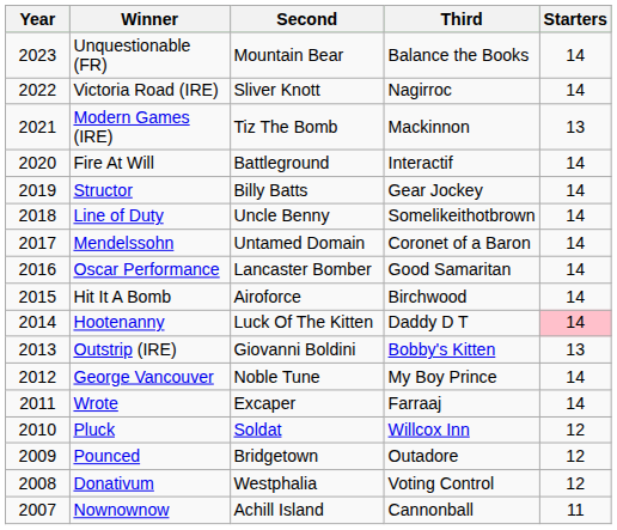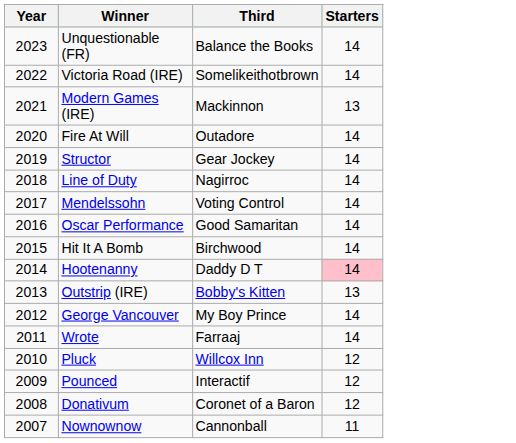 <table class = "wikitable sortable" | border="1" cellpadding="0" style="border-collapse: collapse; font-size:90%">
 <tr bgcolor="#77dd77" align="center">
 <th width="48px"><strong>Year</strong></th>
 <th width="130px"><strong>Winner</strong></th>
-<th width="125px"><strong>Second</strong></th>
 <th width="120px"><strong>Third</strong></th>
 <th width="55px"><strong>Starters</strong></th>
 </tr>
 <tr>
 <td align=center>2023</td>
 <td>Unquestionable (FR)</td>
-<td>Mountain Bear</td>
 <td>Balance the Books</td>
 <td align=center>14</td>
 </tr>
 <tr>
 <td align=center>2022</td>
 <td>Victoria Road (IRE)</td>
-<td>Sliver Knott</td>
-<td>Nagirroc</td>
+<td>Somelikeithotbrown</td>
 <td align=center>14</td>
 </tr>
 <tr>
 <td align=center>2021</td>
 <td><a href='#'>Modern Games</a> (IRE)</td>
-<td>Tiz The Bomb</td>
 <td>Mackinnon</td>
 <td align=center>13</td>
 </tr>
 <tr>
 <td align=center>2020</td>
 <td>Fire At Will</td>
-<td>Battleground</td>
-<td>Interactif</td>
+<td>Outadore</td>
 <td align=center>14</td>
 </tr>
 <tr>
 <td align=center>2019</td>
 <td><a href='#'>Structor</a></td>
-<td>Billy Batts</td>
 <td>Gear Jockey</td>
 <td align=center>14</td>
 </tr>
 <tr>
 <td align=center>2018</td>
 <td><a href='#'>Line of Duty</a></td>
-<td>Uncle Benny</td>
-<td>Somelikeithotbrown</td>
+<td>Nagirroc</td>
 <td align=center>14</td>
 </tr>
 <tr>
 <td align=center>2017</td>
 <td><a href='#'>Mendelssohn</a></td>
-<td>Untamed Domain</td>
-<td>Coronet of a Baron</td>
+<td>Voting Control</td>
 <td align=center>14</td>
 </tr>
 <tr>
 <td align=center>2016</td>
 <td><a href='#'>Oscar Performance</a></td>
-<td>Lancaster Bomber</td>
 <td>Good Samaritan</td>
 <td align=center>14</td>
 </tr>
 <tr>
 <td align=center>2015</td>
 <td>Hit It A Bomb</td>
-<td>Airoforce</td>
 <td>Birchwood</td>
 <td align=center>14</td>
 </tr>
 <tr>
 <td align=center>2014</td>
 <td><a href='#'>Hootenanny</a></td>
-<td>Luck Of The Kitten</td>
 <td>Daddy D T</td>
 <td align=center style="background: pink;">14</td>
 </tr>
 <tr>
 <td align=center>2013</td>
 <td><a href='#'>Outstrip</a> (IRE)</td>
-<td>Giovanni Boldini</td>
 <td><a href='#'>Bobby's Kitten</a></td>
 <td align=center>13</td>
 </tr>
 <tr>
 <td align=center>2012</td>
 <td><a href='#'>George Vancouver</a></td>
-<td>Noble Tune</td>
 <td>My Boy Prince</td>
 <td align=center>14</td>
 </tr>
 <tr>
 <td align=center>2011</td>
 <td><a href='#'>Wrote</a></td>
-<td>Excaper</td>
 <td>Farraaj</td>
 <td align=center>14</td>
 </tr>
 <tr>
 <td align=center>2010</td>
 <td><a href='#'>Pluck</a></td>
-<td><a href='#'>Soldat</a></td>
 <td><a href='#'>Willcox Inn</a></td>
 <td align=center>12</td>
 </tr>
 <tr>
 <td align=center>2009</td>
 <td><a href='#'>Pounced</a></td>
-<td>Bridgetown</td>
-<td>Outadore</td>
+<td>Interactif</td>
 <td align=center>12</td>
 </tr>
 <tr>
 <td align=center>2008</td>
 <td><a href='#'>Donativum</a></td>
-<td>Westphalia</td>
-<td>Voting Control</td>
+<td>Coronet of a Baron</td>
 <td align=center>12</td>
 </tr>
 <tr>
 <td align=center>2007</td>
 <td><a href='#'>Nownownow</a></td>
-<td>Achill Island</td>
 <td>Cannonball</td>
 <td align=center>11</td>
 </tr>
 </table>
